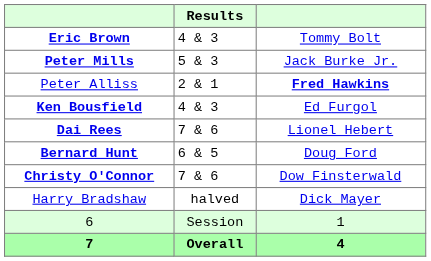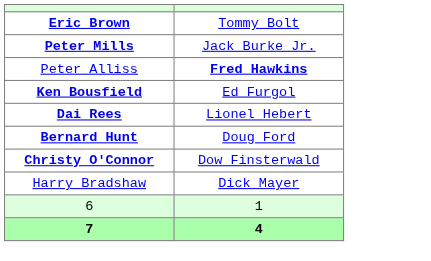 <table border="1" cellpadding="3" style="border-collapse: collapse; text-align:center;">
 <tr style="background:#dfd;">
 <th style="width:12em;"></th>
-<th style="width:5.5em;">Results</th>
 <th style="width:12em;"></th>
 </tr>
 <tr>
 <td><strong><a href='#'>Eric Brown</a></strong></td>
-<td align=left> 4 & 3</td>
 <td><a href='#'>Tommy Bolt</a></td>
 </tr>
 <tr>
 <td><strong><a href='#'>Peter Mills</a></strong></td>
-<td align=left> 5 & 3</td>
 <td><a href='#'>Jack Burke Jr.</a></td>
 </tr>
 <tr>
 <td><a href='#'>Peter Alliss</a></td>
-<td align=left> 2 & 1</td>
 <td><strong><a href='#'>Fred Hawkins</a></strong></td>
 </tr>
 <tr>
 <td><strong><a href='#'>Ken Bousfield</a></strong></td>
-<td align=left> 4 & 3</td>
 <td><a href='#'>Ed Furgol</a></td>
 </tr>
 <tr>
 <td><strong><a href='#'>Dai Rees</a></strong></td>
-<td align=left> 7 & 6</td>
 <td><a href='#'>Lionel Hebert</a></td>
 </tr>
 <tr>
 <td><strong><a href='#'>Bernard Hunt</a></strong></td>
-<td align=left> 6 & 5</td>
 <td><a href='#'>Doug Ford</a></td>
 </tr>
 <tr>
 <td><strong><a href='#'>Christy O'Connor</a></strong></td>
-<td align=left> 7 & 6</td>
 <td><a href='#'>Dow Finsterwald</a></td>
 </tr>
 <tr>
 <td><a href='#'>Harry Bradshaw</a></td>
-<td>halved</td>
 <td><a href='#'>Dick Mayer</a></td>
 </tr>
 <tr style="background:#dfd;">
 <td>6</td>
-<td>Session</td>
 <td>1</td>
 </tr>
 <tr style="background:#afa;">
 <th>7</th>
-<th>Overall</th>
 <th>4</th>
 </tr>
 </table>
